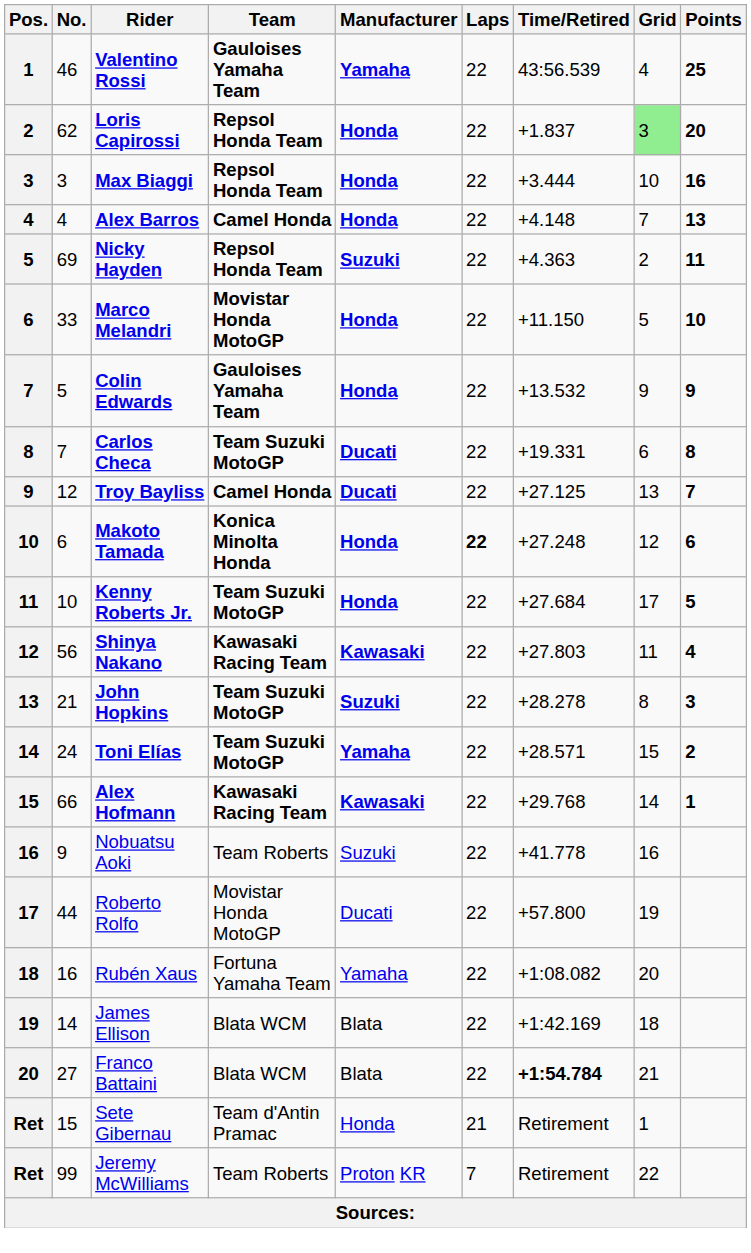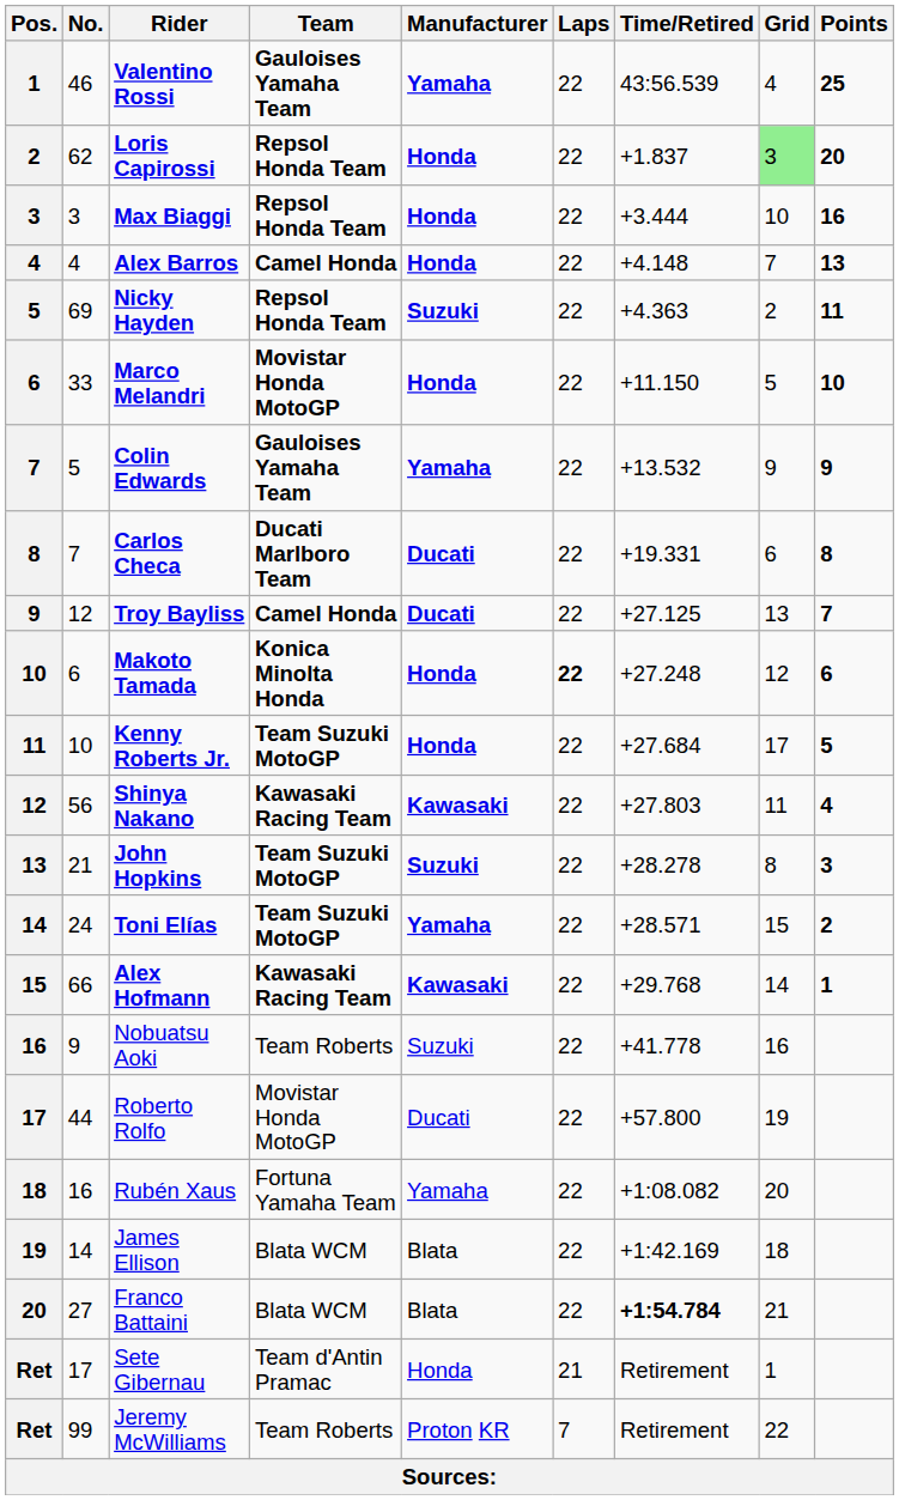 <table class="wikitable" style="font-size: 95%;">
 <tr>
 <th>Pos.</th>
 <th>No.</th>
 <th>Rider</th>
 <th>Team</th>
 <th>Manufacturer</th>
 <th>Laps</th>
 <th>Time/Retired</th>
 <th>Grid</th>
 <th>Points</th>
 </tr>
 <tr>
 <th>1</th>
 <td>46</td>
 <td> <strong><a href='#'>Valentino Rossi</a></strong></td>
 <td><strong>Gauloises Yamaha Team</strong></td>
 <td><strong><a href='#'>Yamaha</a></strong></td>
 <td>22</td>
 <td>43:56.539</td>
 <td>4</td>
 <td><strong>25</strong></td>
 </tr>
 <tr>
 <th>2</th>
 <td>62</td>
 <td> <strong><a href='#'>Loris Capirossi</a></strong></td>
 <td><strong>Repsol Honda Team</strong></td>
 <td><strong><a href='#'>Honda</a></strong></td>
 <td>22</td>
 <td>+1.837</td>
 <td style="background: lightgreen;">3</td>
 <td><strong>20</strong></td>
 </tr>
 <tr>
 <th>3</th>
 <td>3</td>
 <td> <strong><a href='#'>Max Biaggi</a></strong></td>
 <td><strong>Repsol Honda Team</strong></td>
 <td><strong><a href='#'>Honda</a></strong></td>
 <td>22</td>
 <td>+3.444</td>
 <td>10</td>
 <td><strong>16</strong></td>
 </tr>
 <tr>
 <th>4</th>
 <td>4</td>
 <td> <strong><a href='#'>Alex Barros</a></strong></td>
 <td><strong>Camel Honda</strong></td>
 <td><strong><a href='#'>Honda</a></strong></td>
 <td>22</td>
 <td>+4.148</td>
 <td>7</td>
 <td><strong>13</strong></td>
 </tr>
 <tr>
 <th>5</th>
 <td>69</td>
 <td> <strong><a href='#'>Nicky Hayden</a></strong></td>
 <td><strong>Repsol Honda Team</strong></td>
 <td><strong><a href='#'>Suzuki</a></strong></td>
 <td>22</td>
 <td>+4.363</td>
 <td>2</td>
 <td><strong>11</strong></td>
 </tr>
 <tr>
 <th>6</th>
 <td>33</td>
 <td> <strong><a href='#'>Marco Melandri</a></strong></td>
 <td><strong>Movistar Honda MotoGP</strong></td>
 <td><strong><a href='#'>Honda</a></strong></td>
 <td>22</td>
 <td>+11.150</td>
 <td>5</td>
 <td><strong>10</strong></td>
 </tr>
 <tr>
 <th>7</th>
 <td>5</td>
 <td> <strong><a href='#'>Colin Edwards</a></strong></td>
 <td><strong>Gauloises Yamaha Team</strong></td>
-<td><strong><a href='#'>Honda</a></strong></td>
+<td><strong><a href='#'>Yamaha</a></strong></td>
 <td>22</td>
 <td>+13.532</td>
 <td>9</td>
 <td><strong>9</strong></td>
 </tr>
 <tr>
 <th>8</th>
 <td>7</td>
 <td> <strong><a href='#'>Carlos Checa</a></strong></td>
-<td><strong>Team Suzuki MotoGP</strong></td>
+<td><strong>Ducati Marlboro Team</strong></td>
 <td><strong><a href='#'>Ducati</a></strong></td>
 <td>22</td>
 <td>+19.331</td>
 <td>6</td>
 <td><strong>8</strong></td>
 </tr>
 <tr>
 <th>9</th>
 <td>12</td>
 <td> <strong><a href='#'>Troy Bayliss</a></strong></td>
 <td><strong>Camel Honda</strong></td>
 <td><strong><a href='#'>Ducati</a></strong></td>
 <td>22</td>
 <td>+27.125</td>
 <td>13</td>
 <td><strong>7</strong></td>
 </tr>
 <tr>
 <th>10</th>
 <td>6</td>
 <td> <strong><a href='#'>Makoto Tamada</a></strong></td>
 <td><strong>Konica Minolta Honda</strong></td>
 <td><strong><a href='#'>Honda</a></strong></td>
 <td><strong>22</strong></td>
 <td>+27.248</td>
 <td>12</td>
 <td><strong>6</strong></td>
 </tr>
 <tr>
 <th>11</th>
 <td>10</td>
 <td> <strong><a href='#'>Kenny Roberts Jr.</a></strong></td>
 <td><strong>Team Suzuki MotoGP</strong></td>
 <td><strong><a href='#'>Honda</a></strong></td>
 <td>22</td>
 <td>+27.684</td>
 <td>17</td>
 <td><strong>5</strong></td>
 </tr>
 <tr>
 <th>12</th>
 <td>56</td>
 <td> <strong><a href='#'>Shinya Nakano</a></strong></td>
 <td><strong>Kawasaki Racing Team</strong></td>
 <td><strong><a href='#'>Kawasaki</a></strong></td>
 <td>22</td>
 <td>+27.803</td>
 <td>11</td>
 <td><strong>4</strong></td>
 </tr>
 <tr>
 <th>13</th>
 <td>21</td>
 <td> <strong><a href='#'>John Hopkins</a></strong></td>
 <td><strong>Team Suzuki MotoGP</strong></td>
 <td><strong><a href='#'>Suzuki</a></strong></td>
 <td>22</td>
 <td>+28.278</td>
 <td>8</td>
 <td><strong>3</strong></td>
 </tr>
 <tr>
 <th>14</th>
 <td>24</td>
 <td> <strong><a href='#'>Toni Elías</a></strong></td>
 <td><strong>Team Suzuki MotoGP</strong></td>
 <td><strong><a href='#'>Yamaha</a></strong></td>
 <td>22</td>
 <td>+28.571</td>
 <td>15</td>
 <td><strong>2</strong></td>
 </tr>
 <tr>
 <th>15</th>
 <td>66</td>
 <td> <strong><a href='#'>Alex Hofmann</a></strong></td>
 <td><strong>Kawasaki Racing Team</strong></td>
 <td><strong><a href='#'>Kawasaki</a></strong></td>
 <td>22</td>
 <td>+29.768</td>
 <td>14</td>
 <td><strong>1</strong></td>
 </tr>
 <tr>
 <th>16</th>
 <td>9</td>
 <td> <a href='#'>Nobuatsu Aoki</a></td>
 <td>Team Roberts</td>
 <td><a href='#'>Suzuki</a></td>
 <td>22</td>
 <td>+41.778</td>
 <td>16</td>
 <td></td>
 </tr>
 <tr>
 <th>17</th>
 <td>44</td>
 <td> <a href='#'>Roberto Rolfo</a></td>
 <td>Movistar Honda MotoGP</td>
 <td><a href='#'>Ducati</a></td>
 <td>22</td>
 <td>+57.800</td>
 <td>19</td>
 <td></td>
 </tr>
 <tr>
 <th>18</th>
 <td>16</td>
 <td> <a href='#'>Rubén Xaus</a></td>
 <td>Fortuna Yamaha Team</td>
 <td><a href='#'>Yamaha</a></td>
 <td>22</td>
 <td>+1:08.082</td>
 <td>20</td>
 <td></td>
 </tr>
 <tr>
 <th>19</th>
 <td>14</td>
 <td> <a href='#'>James Ellison</a></td>
 <td>Blata WCM</td>
 <td>Blata</td>
 <td>22</td>
 <td>+1:42.169</td>
 <td>18</td>
 <td></td>
 </tr>
 <tr>
 <th>20</th>
 <td>27</td>
 <td> <a href='#'>Franco Battaini</a></td>
 <td>Blata WCM</td>
 <td>Blata</td>
 <td>22</td>
 <td><strong>+1:54.784</strong></td>
 <td>21</td>
 <td></td>
 </tr>
 <tr>
 <th>Ret</th>
-<td>15</td>
+<td>17</td>
 <td> <a href='#'>Sete Gibernau</a></td>
 <td>Team d'Antin Pramac</td>
 <td><a href='#'>Honda</a></td>
 <td>21</td>
 <td>Retirement</td>
 <td>1</td>
 <td></td>
 </tr>
 <tr>
 <th>Ret</th>
 <td>99</td>
 <td> <a href='#'>Jeremy McWilliams</a></td>
 <td>Team Roberts</td>
 <td><a href='#'>Proton</a> <a href='#'>KR</a></td>
 <td>7</td>
 <td>Retirement</td>
 <td>22</td>
 <td></td>
 </tr>
 <tr>
 <th colspan=9>Sources: </th>
 </tr>
 </table>
